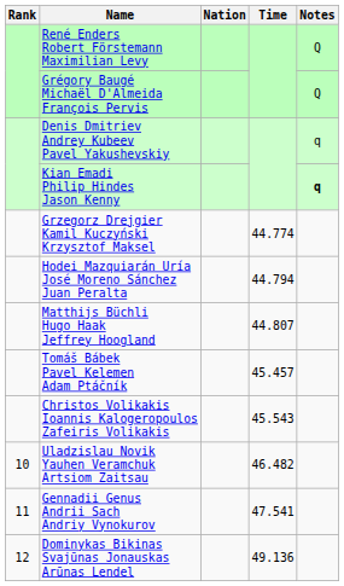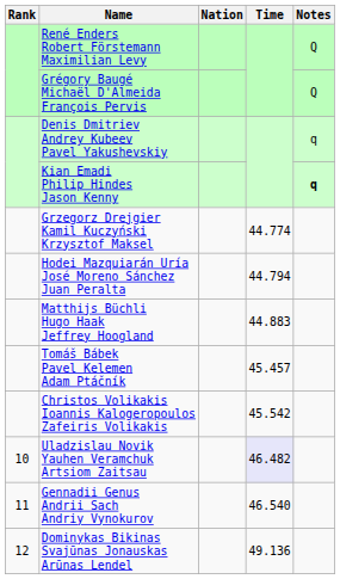 <table class="wikitable sortable" style="text-align:center">
 <tr>
 <th>Rank</th>
 <th>Name</th>
 <th>Nation</th>
 <th>Time</th>
 <th>Notes</th>
 </tr>
 <tr bgcolor=bbffbb>
 <td rowspan=2></td>
 <td align=left><a href='#'>René Enders</a><br><a href='#'>Robert Förstemann</a><br><a href='#'>Maximilian Levy</a></td>
 <td align=left></td>
 <td rowspan=2></td>
 <td>Q</td>
 </tr>
 <tr bgcolor=bbffbb>
 <td align=left><a href='#'>Grégory Baugé</a><br><a href='#'>Michaël D'Almeida</a><br><a href='#'>François Pervis</a></td>
 <td align=left></td>
 <td>Q</td>
 </tr>
 <tr bgcolor=ccffcc>
 <td rowspan=2></td>
 <td align=left><a href='#'>Denis Dmitriev</a><br><a href='#'>Andrey Kubeev</a><br><a href='#'>Pavel Yakushevskiy</a></td>
 <td align=left></td>
 <td rowspan=2></td>
 <td>q</td>
 </tr>
 <tr bgcolor=ccffcc>
 <td align=left><a href='#'>Kian Emadi</a><br><a href='#'>Philip Hindes</a><br><a href='#'>Jason Kenny</a></td>
 <td align=left></td>
 <td><strong>q</strong></td>
 </tr>
 <tr>
 <td></td>
 <td align=left><a href='#'>Grzegorz Drejgier</a><br><a href='#'>Kamil Kuczyński</a><br><a href='#'>Krzysztof Maksel</a></td>
 <td align=left></td>
 <td>44.774</td>
 <td></td>
 </tr>
 <tr>
 <td></td>
 <td align=left><a href='#'>Hodei Mazquiarán Uría</a><br><a href='#'>José Moreno Sánchez</a><br><a href='#'>Juan Peralta</a></td>
 <td align=left></td>
 <td>44.794</td>
 <td></td>
 </tr>
 <tr>
 <td></td>
 <td align=left><a href='#'>Matthijs Büchli</a><br><a href='#'>Hugo Haak</a><br><a href='#'>Jeffrey Hoogland</a></td>
 <td align=left></td>
-<td>44.807</td>
+<td>44.883</td>
 <td></td>
 </tr>
 <tr>
 <td></td>
 <td align=left><a href='#'>Tomáš Bábek</a><br><a href='#'>Pavel Kelemen</a><br><a href='#'>Adam Ptáčník</a></td>
 <td align=left></td>
 <td>45.457</td>
 <td></td>
 </tr>
 <tr>
 <td></td>
 <td align=left><a href='#'>Christos Volikakis</a><br><a href='#'>Ioannis Kalogeropoulos</a><br><a href='#'>Zafeiris Volikakis</a></td>
 <td align=left></td>
-<td>45.543</td>
+<td>45.542</td>
 <td></td>
 </tr>
 <tr>
 <td>10</td>
 <td align=left><a href='#'>Uladzislau Novik</a><br><a href='#'>Yauhen Veramchuk</a><br><a href='#'>Artsiom Zaitsau</a></td>
 <td align=left></td>
-<td>46.482</td>
+<td style="background: lavender;">46.482</td>
 <td></td>
 </tr>
 <tr>
 <td>11</td>
 <td align=left><a href='#'>Gennadii Genus</a><br><a href='#'>Andrii Sach</a><br><a href='#'>Andriy Vynokurov</a></td>
 <td align=left></td>
-<td>47.541</td>
+<td>46.540</td>
 <td></td>
 </tr>
 <tr>
 <td>12</td>
 <td align=left><a href='#'>Dominykas Bikinas</a><br><a href='#'>Svajūnas Jonauskas</a><br><a href='#'>Arūnas Lendel</a></td>
 <td align=left></td>
 <td>49.136</td>
 <td></td>
 </tr>
 </table>
